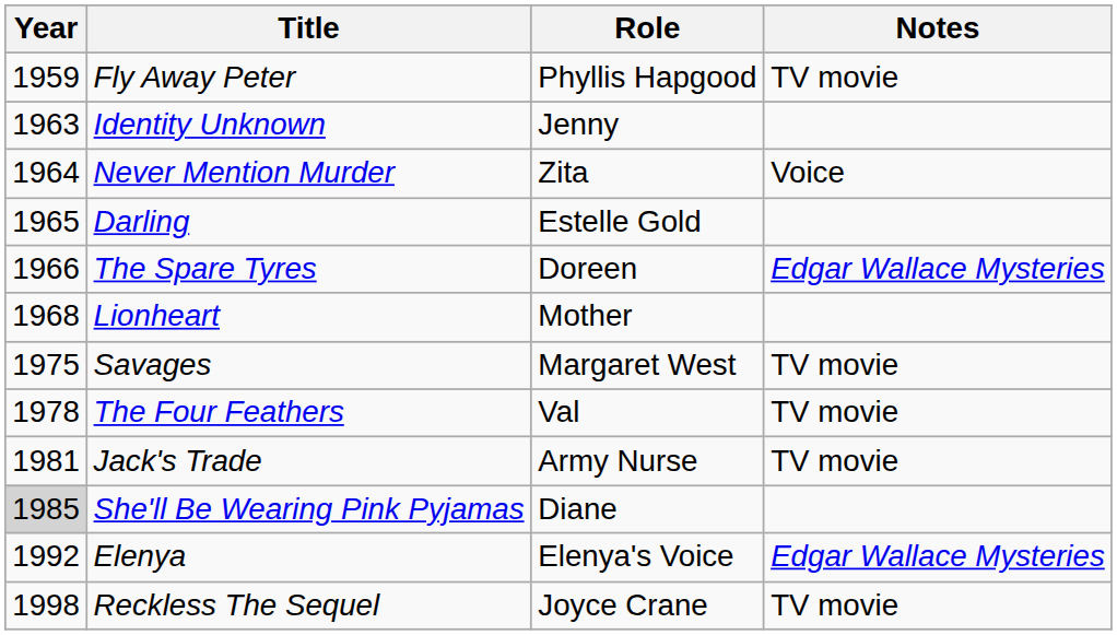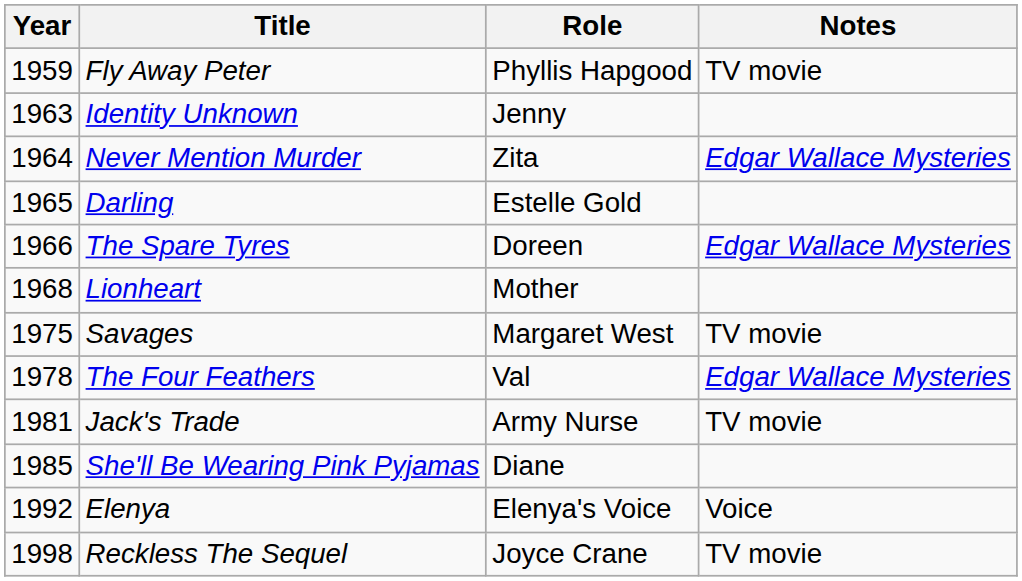 <table class="wikitable">
 <tr>
 <th>Year</th>
 <th>Title</th>
 <th>Role</th>
 <th>Notes</th>
 </tr>
 <tr>
 <td>1959</td>
 <td><em>Fly Away Peter</em></td>
 <td>Phyllis Hapgood</td>
 <td>TV movie</td>
 </tr>
 <tr>
 <td>1963</td>
 <td><em><a href='#'>Identity Unknown</a></em></td>
 <td>Jenny</td>
 <td></td>
 </tr>
 <tr>
 <td>1964</td>
 <td><em><a href='#'>Never Mention Murder</a></em></td>
 <td>Zita</td>
-<td>Voice</td>
+<td><em><a href='#'>Edgar Wallace Mysteries</a></em></td>
 </tr>
 <tr>
 <td>1965</td>
 <td><em><a href='#'>Darling</a></em></td>
 <td>Estelle Gold</td>
 <td></td>
 </tr>
 <tr>
 <td>1966</td>
 <td><em><a href='#'>The Spare Tyres</a></em></td>
 <td>Doreen</td>
 <td><em><a href='#'>Edgar Wallace Mysteries</a></em></td>
 </tr>
 <tr>
 <td>1968</td>
 <td><em><a href='#'>Lionheart</a></em></td>
 <td>Mother</td>
 <td></td>
 </tr>
 <tr>
 <td>1975</td>
 <td><em>Savages</em></td>
 <td>Margaret West</td>
 <td>TV movie</td>
 </tr>
 <tr>
 <td>1978</td>
 <td><em><a href='#'>The Four Feathers</a></em></td>
 <td>Val</td>
-<td>TV movie</td>
+<td><em><a href='#'>Edgar Wallace Mysteries</a></em></td>
 </tr>
 <tr>
 <td>1981</td>
 <td><em>Jack's Trade</em></td>
 <td>Army Nurse</td>
 <td>TV movie</td>
 </tr>
 <tr>
-<td style="background: lightgrey;">1985</td>
+<td>1985</td>
 <td><em><a href='#'>She'll Be Wearing Pink Pyjamas</a></em></td>
 <td>Diane</td>
 <td></td>
 </tr>
 <tr>
 <td>1992</td>
 <td><em>Elenya</em></td>
 <td>Elenya's Voice</td>
-<td><em><a href='#'>Edgar Wallace Mysteries</a></em></td>
+<td>Voice</td>
 </tr>
 <tr>
 <td>1998</td>
 <td><em>Reckless The Sequel</em></td>
 <td>Joyce Crane</td>
 <td>TV movie</td>
 </tr>
 </table>
